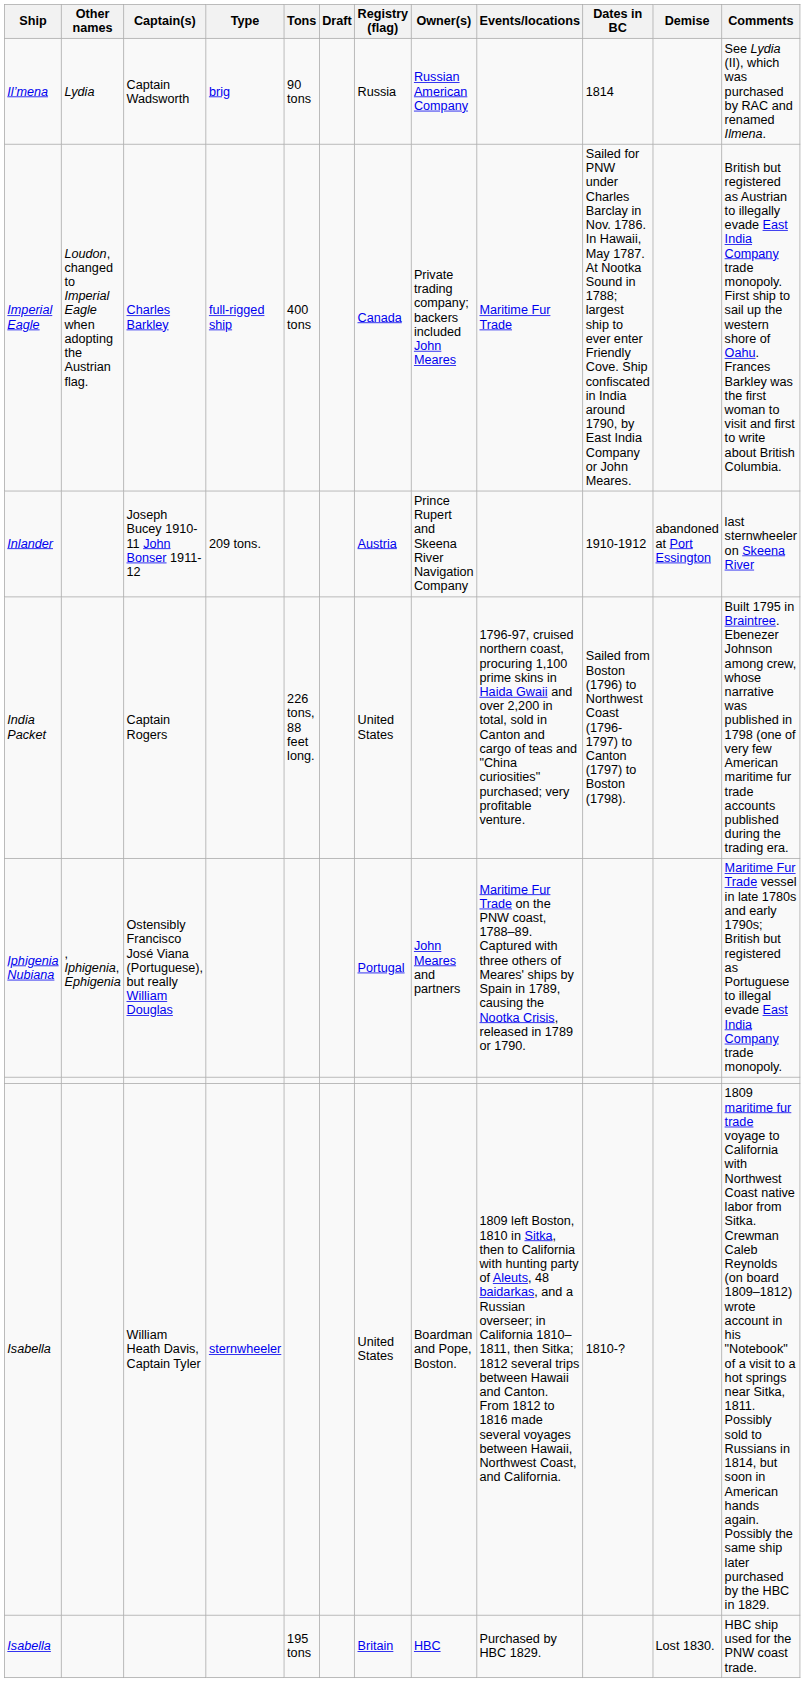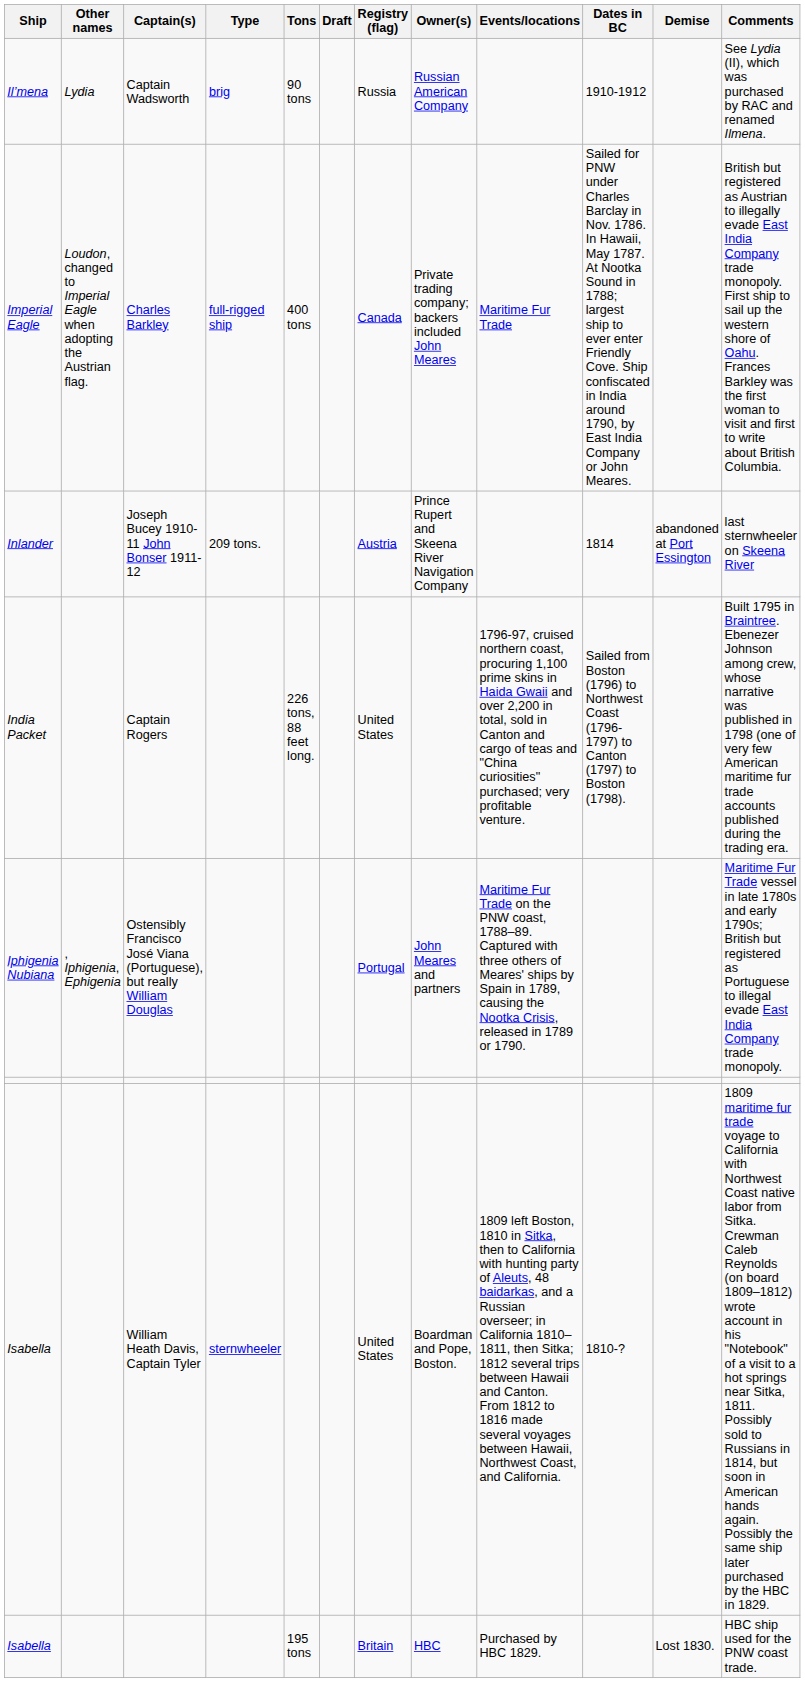 <table class="wikitable sortable" style="width:100%">
 <tr>
 <th>Ship</th>
 <th>Other names</th>
 <th>Captain(s)</th>
 <th>Type</th>
 <th>Tons </th>
 <th>Draft </th>
 <th>Registry (flag)</th>
 <th>Owner(s) </th>
 <th>Events/locations</th>
 <th>Dates in BC</th>
 <th>Demise </th>
 <th>Comments</th>
 </tr>
 <tr>
 <td><em><a href='#'>Il’mena</a></em></td>
 <td><em>Lydia</em></td>
 <td>Captain Wadsworth</td>
 <td><a href='#'>brig</a></td>
 <td>90 tons</td>
 <td></td>
 <td>Russia</td>
 <td><a href='#'>Russian American Company</a></td>
 <td></td>
-<td>1814</td>
+<td>1910-1912</td>
 <td></td>
 <td>See <em>Lydia</em> (II), which was purchased by RAC and renamed <em>Ilmena</em>.</td>
 </tr>
 <tr>
 <td><em><a href='#'>Imperial Eagle</a></em></td>
 <td><em>Loudon</em>, changed to <em>Imperial Eagle</em> when adopting the Austrian flag.</td>
 <td><a href='#'>Charles Barkley</a></td>
 <td><a href='#'>full-rigged ship</a></td>
 <td>400 tons</td>
 <td></td>
 <td><a href='#'>Canada</a></td>
 <td>Private trading company; backers included <a href='#'>John Meares</a></td>
 <td><a href='#'>Maritime Fur Trade</a></td>
 <td>Sailed for PNW under Charles Barclay in Nov. 1786. In Hawaii, May 1787. At Nootka Sound in 1788; largest ship to ever enter Friendly Cove. Ship confiscated in India around 1790, by East India Company or John Meares.</td>
 <td></td>
 <td>British but registered as Austrian to illegally evade <a href='#'>East India Company</a> trade monopoly. First ship to sail up the western shore of <a href='#'>Oahu</a>. Frances Barkley was the first woman to visit and first to write about British Columbia.</td>
 </tr>
 <tr>
 <td><em><a href='#'>Inlander</a></em></td>
 <td></td>
 <td>Joseph Bucey 1910-11 <a href='#'>John Bonser</a> 1911-12</td>
 <td>209 tons.</td>
 <td></td>
 <td></td>
 <td><a href='#'>Austria</a></td>
 <td>Prince Rupert and Skeena River Navigation Company</td>
 <td></td>
-<td>1910-1912</td>
+<td>1814</td>
 <td>abandoned at <a href='#'>Port Essington</a></td>
 <td>last sternwheeler on <a href='#'>Skeena River</a></td>
 </tr>
 <tr>
 <td><em>India Packet</em></td>
 <td></td>
 <td>Captain Rogers</td>
 <td></td>
 <td>226 tons, 88 feet long.</td>
 <td></td>
 <td>United States</td>
 <td></td>
 <td>1796-97, cruised northern coast, procuring 1,100 prime skins in <a href='#'>Haida Gwaii</a> and over 2,200 in total, sold in Canton and cargo of teas and "China curiosities" purchased; very profitable venture.</td>
 <td>Sailed from Boston (1796) to Northwest Coast (1796-1797) to Canton (1797) to Boston (1798).</td>
 <td></td>
 <td>Built 1795 in <a href='#'>Braintree</a>. Ebenezer Johnson among crew, whose narrative was published in 1798 (one of very few American maritime fur trade accounts published during the trading era.</td>
 </tr>
 <tr>
 <td><em><a href='#'>Iphigenia Nubiana</a></em></td>
 <td>, <em>Iphigenia</em>, <em>Ephigenia</em></td>
 <td>Ostensibly Francisco José Viana (Portuguese), but really <a href='#'>William Douglas</a></td>
 <td></td>
 <td></td>
 <td></td>
 <td><a href='#'>Portugal</a></td>
 <td><a href='#'>John Meares</a> and partners</td>
 <td><a href='#'>Maritime Fur Trade</a> on the PNW coast, 1788–89. Captured with three others of Meares' ships by Spain in 1789, causing the <a href='#'>Nootka Crisis</a>, released in 1789 or 1790.</td>
 <td></td>
 <td></td>
 <td><a href='#'>Maritime Fur Trade</a> vessel in late 1780s and early 1790s; British but registered as Portuguese to illegal evade <a href='#'>East India Company</a> trade monopoly.</td>
 </tr>
 <tr>
 <td></td>
 <td></td>
 <td></td>
 <td></td>
 <td></td>
 <td></td>
 <td></td>
 <td></td>
 <td></td>
 <td></td>
 <td></td>
 <td></td>
 </tr>
 <tr>
 <td><em>Isabella</em></td>
 <td></td>
 <td>William Heath Davis, Captain Tyler</td>
 <td><a href='#'>sternwheeler</a></td>
 <td></td>
 <td></td>
 <td>United States</td>
 <td>Boardman and Pope, Boston.</td>
 <td>1809 left Boston, 1810 in <a href='#'>Sitka</a>, then to California with hunting party of <a href='#'>Aleuts</a>, 48 <a href='#'>baidarkas</a>, and a Russian overseer; in California 1810–1811, then Sitka; 1812 several trips between Hawaii and Canton. From 1812 to 1816 made several voyages between Hawaii, Northwest Coast, and California.</td>
 <td>1810-?</td>
 <td></td>
 <td>1809 <a href='#'>maritime fur trade</a> voyage to California with Northwest Coast native labor from Sitka. Crewman Caleb Reynolds (on board 1809–1812) wrote account in his "Notebook" of a visit to a hot springs near Sitka, 1811. Possibly sold to Russians in 1814, but soon in American hands again. Possibly the same ship later purchased by the HBC in 1829.</td>
 </tr>
 <tr>
 <td><em><a href='#'>Isabella</a></em></td>
 <td></td>
 <td></td>
 <td></td>
 <td>195 tons</td>
 <td></td>
 <td><a href='#'>Britain</a></td>
 <td><a href='#'>HBC</a></td>
 <td>Purchased by HBC 1829.</td>
 <td></td>
 <td>Lost 1830.</td>
 <td>HBC ship used for the PNW coast trade.</td>
 </tr>
 </table>
